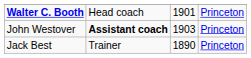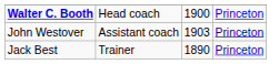 <table class="wikitable" style="font-size: 95%">
 <tr>
 </tr>
 <tr>
 <td><strong><a href='#'>Walter C. Booth</a></strong></td>
 <td>Head coach</td>
-<td>1901</td>
+<td>1900</td>
 <td><a href='#'>Princeton</a></td>
 </tr>
 <tr>
 <td>John Westover</td>
-<td><strong>Assistant coach</strong></td>
+<td>Assistant coach</td>
 <td>1903</td>
 <td><a href='#'>Princeton</a></td>
 </tr>
 <tr>
 <td>Jack Best</td>
 <td>Trainer</td>
 <td>1890</td>
 <td><a href='#'>Princeton</a></td>
 </tr>
 </table>
